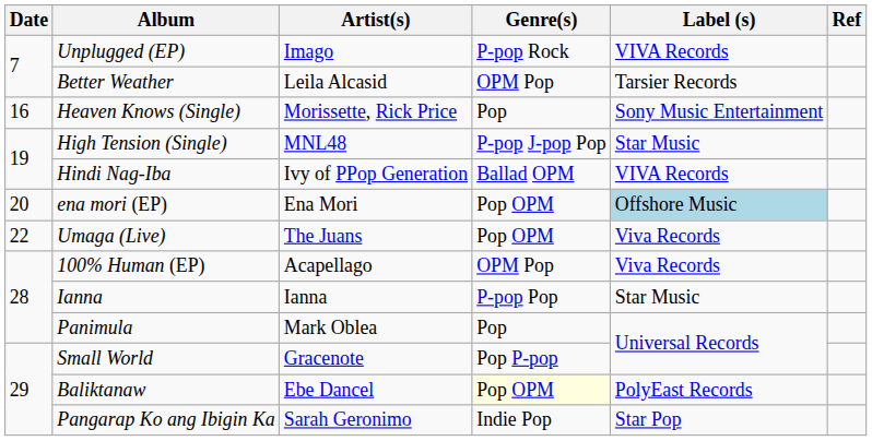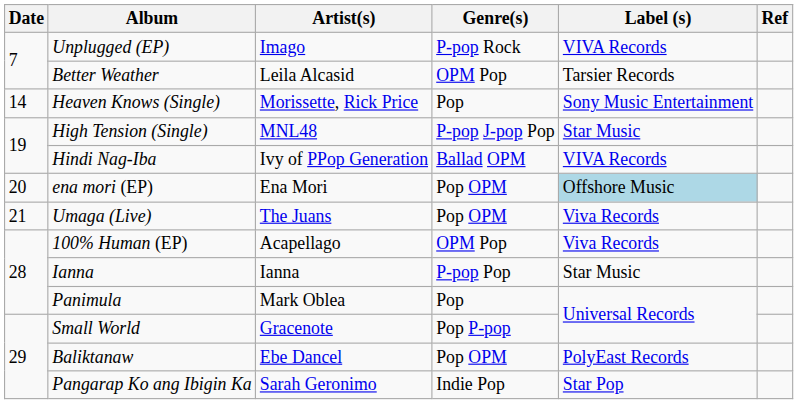 <table class="wikitable">
 <tr>
 <th>Date</th>
 <th>Album</th>
 <th>Artist(s)</th>
 <th>Genre(s)</th>
 <th>Label (s)</th>
 <th>Ref</th>
 </tr>
 <tr>
 <td rowspan=2>7</td>
 <td><em>Unplugged (EP)</em></td>
 <td><a href='#'>Imago</a></td>
 <td><a href='#'>P-pop</a> Rock</td>
 <td><a href='#'>VIVA Records</a></td>
 <td></td>
 </tr>
 <tr>
 <td><em>Better Weather</em></td>
 <td>Leila Alcasid</td>
 <td><a href='#'>OPM</a> Pop</td>
 <td>Tarsier Records</td>
 <td></td>
 </tr>
 <tr>
-<td rowspan=1>16</td>
+<td rowspan=1>14</td>
 <td><em>Heaven Knows (Single)</em></td>
 <td><a href='#'>Morissette</a>, <a href='#'>Rick Price</a></td>
 <td>Pop</td>
 <td><a href='#'>Sony Music Entertainment</a></td>
 <td></td>
 </tr>
 <tr>
 <td rowspan=2>19</td>
 <td><em>High Tension (Single)</em></td>
 <td><a href='#'>MNL48</a></td>
 <td><a href='#'>P-pop</a> <a href='#'>J-pop</a> Pop</td>
 <td><a href='#'>Star Music</a></td>
 <td></td>
 </tr>
 <tr>
 <td><em>Hindi Nag-Iba</em></td>
 <td>Ivy of <a href='#'>PPop Generation</a></td>
 <td><a href='#'>Ballad</a> <a href='#'>OPM</a></td>
 <td><a href='#'>VIVA Records</a></td>
 <td></td>
 </tr>
 <tr>
 <td>20</td>
 <td><em>ena mori</em> (EP)</td>
 <td>Ena Mori</td>
 <td>Pop <a href='#'>OPM</a></td>
 <td style="background: lightblue;">Offshore Music</td>
 <td></td>
 </tr>
 <tr>
-<td>22</td>
+<td>21</td>
 <td><em>Umaga (Live)</em></td>
 <td><a href='#'>The Juans</a></td>
 <td>Pop <a href='#'>OPM</a></td>
 <td><a href='#'>Viva Records</a></td>
 <td></td>
 </tr>
 <tr>
 <td rowspan=3>28</td>
 <td><em>100% Human</em> (EP)</td>
 <td>Acapellago</td>
 <td><a href='#'>OPM</a> Pop</td>
 <td><a href='#'>Viva Records</a></td>
 <td></td>
 </tr>
 <tr>
 <td><em>Ianna</em></td>
 <td>Ianna</td>
 <td><a href='#'>P-pop</a> Pop</td>
 <td>Star Music</td>
 <td></td>
 </tr>
 <tr>
 <td><em>Panimula</em></td>
 <td>Mark Oblea</td>
 <td>Pop</td>
 <td rowspan=2><a href='#'>Universal Records</a></td>
 <td></td>
 </tr>
 <tr>
 <td rowspan=3>29</td>
 <td><em>Small World</em></td>
 <td><a href='#'>Gracenote</a></td>
 <td>Pop <a href='#'>P-pop</a></td>
 <td></td>
 </tr>
 <tr>
 <td><em>Baliktanaw</em></td>
 <td><a href='#'>Ebe Dancel</a></td>
-<td style="background: lightyellow;">Pop <a href='#'>OPM</a></td>
+<td>Pop <a href='#'>OPM</a></td>
 <td><a href='#'>PolyEast Records</a></td>
 <td></td>
 </tr>
 <tr>
 <td><em>Pangarap Ko ang Ibigin Ka</em></td>
 <td><a href='#'>Sarah Geronimo</a></td>
 <td>Indie Pop</td>
 <td><a href='#'>Star Pop</a></td>
 <td></td>
 </tr>
 </table>
